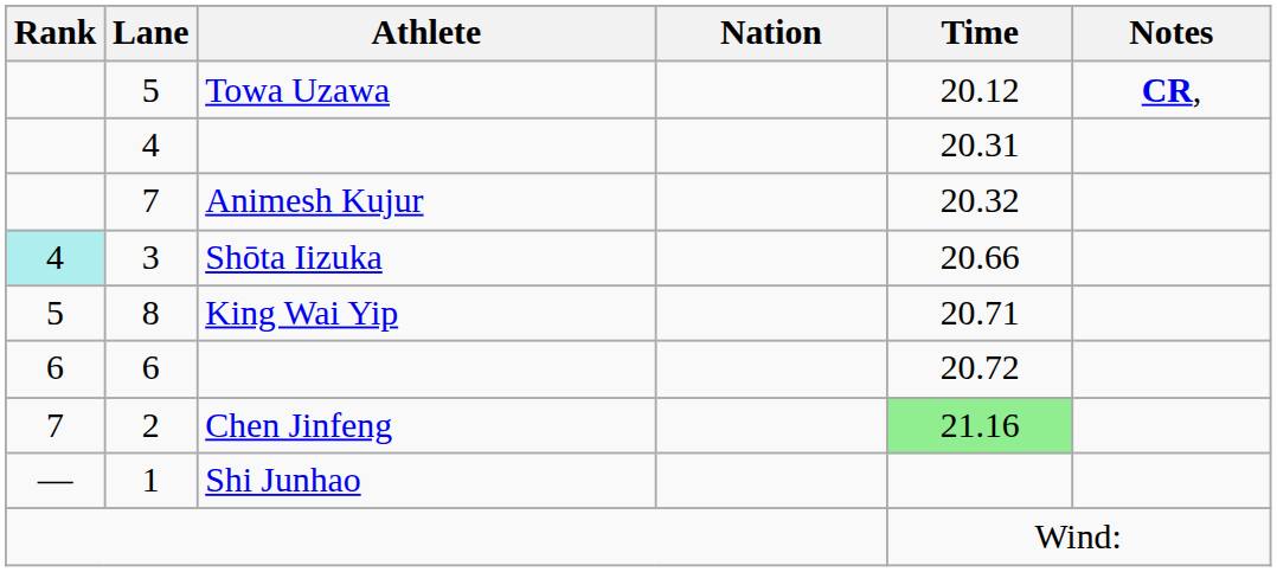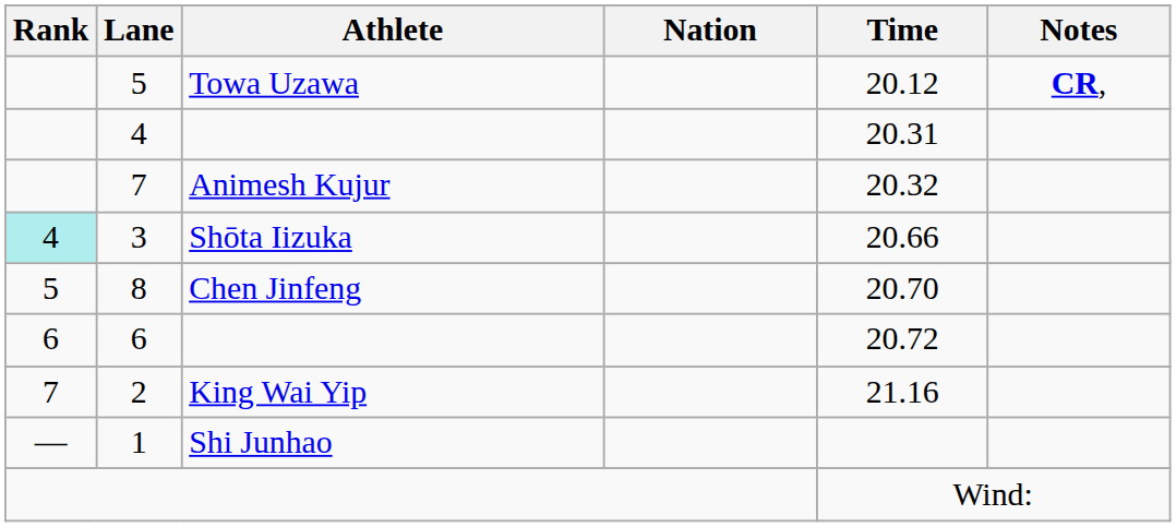 <table class="wikitable sortable" style="text-align:center;width: 65%;">
 <tr>
 <th scope="col" style="width: 10px;">Rank</th>
 <th scope="col" style="width: 10px;">Lane</th>
 <th scope="col">Athlete</th>
 <th scope="col">Nation</th>
 <th scope="col">Time</th>
 <th scope="col">Notes</th>
 </tr>
 <tr>
 <td></td>
 <td>5</td>
 <td align="left"><a href='#'>Towa Uzawa</a></td>
 <td align="left"></td>
 <td>20.12</td>
 <td><strong><a href='#'>CR</a></strong>, </td>
 </tr>
 <tr>
 <td></td>
 <td>4</td>
 <td align="left"></td>
 <td align="left"></td>
 <td>20.31</td>
 <td></td>
 </tr>
 <tr>
 <td></td>
 <td>7</td>
 <td align="left"><a href='#'>Animesh Kujur</a></td>
 <td align="left"></td>
 <td>20.32</td>
 <td><strong></strong></td>
 </tr>
 <tr>
 <td style="background: paleturquoise;">4</td>
 <td>3</td>
 <td align="left"><a href='#'>Shōta Iizuka</a></td>
 <td align="left"></td>
 <td>20.66</td>
 <td></td>
 </tr>
 <tr>
 <td>5</td>
 <td>8</td>
-<td align="left"><a href='#'>King Wai Yip</a></td>
+<td align="left"><a href='#'>Chen Jinfeng</a></td>
 <td align="left"></td>
-<td>20.71</td>
+<td>20.70</td>
 <td></td>
 </tr>
 <tr>
 <td>6</td>
 <td>6</td>
 <td align="left"></td>
 <td align="left"></td>
 <td>20.72</td>
 <td></td>
 </tr>
 <tr>
 <td>7</td>
 <td>2</td>
-<td align="left"><a href='#'>Chen Jinfeng</a></td>
+<td align="left"><a href='#'>King Wai Yip</a></td>
 <td align="left"></td>
-<td style="background: lightgreen;">21.16</td>
+<td>21.16</td>
 <td></td>
 </tr>
 <tr>
 <td>—</td>
 <td>1</td>
 <td align="left"><a href='#'>Shi Junhao</a></td>
 <td align="left"></td>
 <td></td>
 <td></td>
 </tr>
 <tr class="sortbottom">
 <td colspan="4"></td>
 <td colspan="2">Wind: </td>
 </tr>
 </table>
